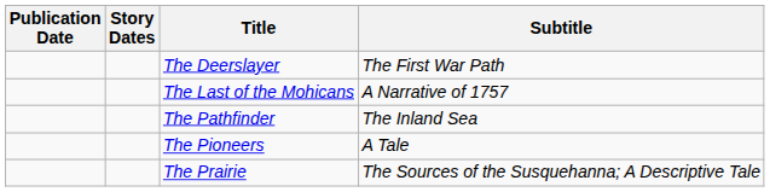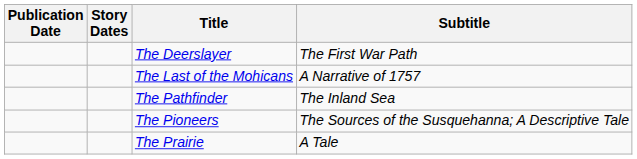 <table class="sortable wikitable">
 <tr>
 <th>Publication<br>Date</th>
 <th>Story<br>Dates</th>
 <th class="unsortable">Title</th>
 <th class="unsortable">Subtitle</th>
 </tr>
 <tr>
 <td></td>
 <td></td>
 <td><em><a href='#'>The Deerslayer</a></em></td>
 <td><em>The First War Path</em></td>
 </tr>
 <tr>
 <td></td>
 <td></td>
 <td><em><a href='#'>The Last of the Mohicans</a></em></td>
 <td><em>A Narrative of 1757</em></td>
 </tr>
 <tr>
 <td></td>
 <td></td>
 <td><em><a href='#'>The Pathfinder</a></em></td>
 <td><em>The Inland Sea</em></td>
 </tr>
 <tr>
 <td></td>
 <td></td>
 <td><em><a href='#'>The Pioneers</a></em></td>
-<td><em>A Tale</em></td>
+<td><em>The Sources of the Susquehanna; A Descriptive Tale</em></td>
 </tr>
 <tr>
 <td></td>
 <td></td>
 <td><em><a href='#'>The Prairie</a></em></td>
-<td><em>The Sources of the Susquehanna; A Descriptive Tale</em></td>
+<td><em>A Tale</em></td>
 </tr>
 </table>
